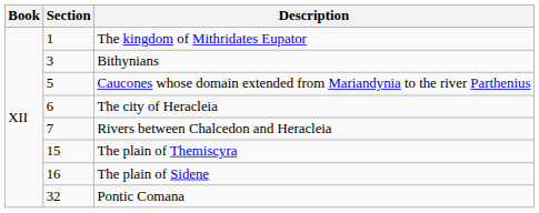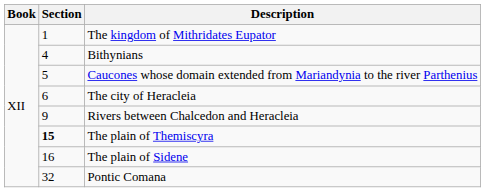 <table class="wikitable" style="max-width:45em;">
 <tr>
 <th>Book</th>
 <th>Section</th>
 <th>Description</th>
 </tr>
 <tr>
 <td rowspan="14">XII</td>
 <td>1</td>
 <td>The <a href='#'>kingdom</a> of <a href='#'>Mithridates Eupator</a></td>
 </tr>
 <tr>
-<td>3</td>
+<td>4</td>
 <td>Bithynians</td>
 </tr>
 <tr>
 <td>5</td>
 <td><a href='#'>Caucones</a> whose domain extended from <a href='#'>Mariandynia</a> to the river <a href='#'>Parthenius</a></td>
 </tr>
 <tr>
 <td>6</td>
 <td>The city of Heracleia</td>
 </tr>
 <tr>
-<td>7</td>
+<td>9</td>
 <td>Rivers between Chalcedon and Heracleia</td>
 </tr>
 <tr>
-<td>15</td>
+<td><strong>15</strong></td>
 <td>The plain of <a href='#'>Themiscyra</a></td>
 </tr>
 <tr>
 <td>16</td>
 <td>The plain of <a href='#'>Sidene</a></td>
 </tr>
 <tr>
 <td>32</td>
 <td>Pontic Comana</td>
 </tr>
 </table>
